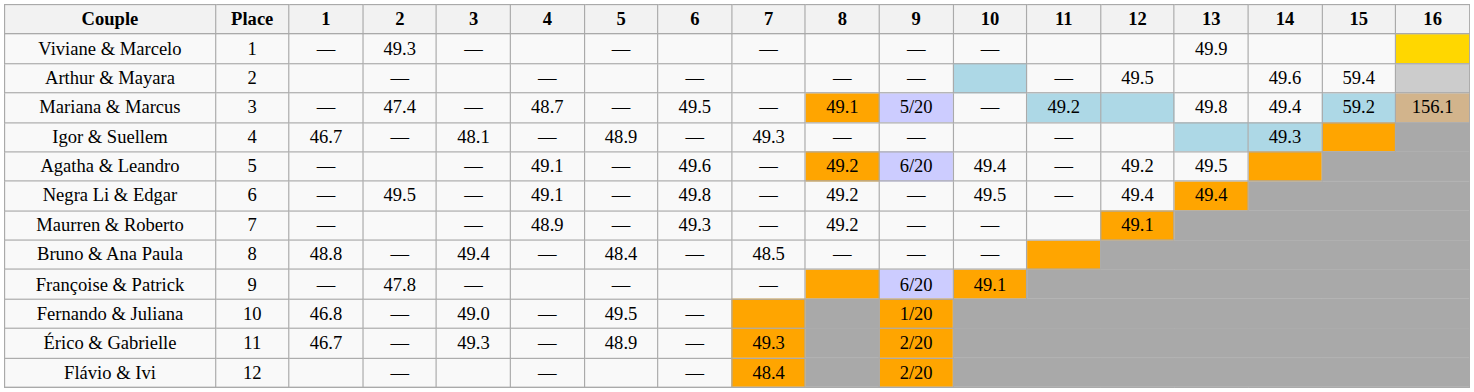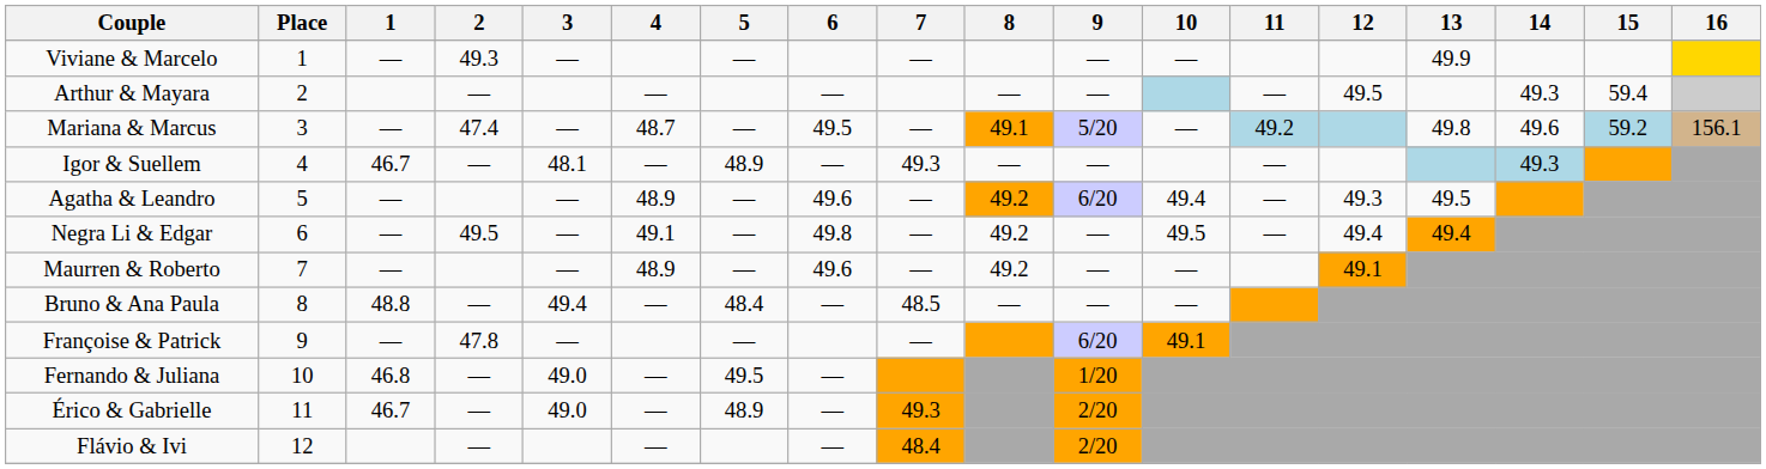 <table class="wikitable sortable"  style="margin:auto; text-align:center; white-space:nowrap; width:100%;">
 <tr>
 <th width=060>Couple</th>
 <th width=040>Place</th>
 <th width=040>1</th>
 <th width=040>2</th>
 <th width=040>3</th>
 <th width=040>4</th>
 <th width=040>5</th>
 <th width=040>6</th>
 <th width=040>7</th>
 <th width=040>8</th>
 <th width=040>9</th>
 <th width=040>10</th>
 <th width=040>11</th>
 <th width=040>12</th>
 <th width=040>13</th>
 <th width=040>14</th>
 <th width=040>15</th>
 <th width=040>16</th>
 </tr>
 <tr>
 </tr>
 <tr>
 <td>Viviane & Marcelo</td>
 <td>1</td>
 <td>—</td>
 <td>49.3</td>
 <td>—</td>
 <td></td>
 <td>—</td>
 <td></td>
 <td>—</td>
 <td></td>
 <td>—</td>
 <td>—</td>
 <td></td>
 <td></td>
 <td>49.9</td>
 <td></td>
 <td></td>
 <td bgcolor="FFD700"></td>
 </tr>
 <tr>
 <td>Arthur & Mayara</td>
 <td>2</td>
 <td></td>
 <td>—</td>
 <td></td>
 <td>—</td>
 <td></td>
 <td>—</td>
 <td></td>
 <td>—</td>
 <td>—</td>
 <td bgcolor="ADD8E6"><em></em></td>
 <td>—</td>
 <td>49.5</td>
 <td></td>
-<td>49.6</td>
+<td>49.3</td>
 <td>59.4</td>
 <td bgcolor="CCCCCC"><em></em></td>
 </tr>
 <tr>
 <td>Mariana & Marcus</td>
 <td>3</td>
 <td>—</td>
 <td>47.4</td>
 <td>—</td>
 <td>48.7</td>
 <td>—</td>
 <td>49.5</td>
 <td>—</td>
 <td bgcolor="FFA500">49.1</td>
 <td bgcolor="CCCCFF">5/20</td>
 <td>—</td>
 <td bgcolor="ADD8E6">49.2</td>
 <td bgcolor="ADD8E6"><em></em></td>
 <td>49.8</td>
-<td>49.4</td>
+<td>49.6</td>
 <td bgcolor="ADD8E6">59.2</td>
 <td bgcolor="D2B48C">156.1</td>
 </tr>
 <tr>
 <td>Igor & Suellem</td>
 <td>4</td>
 <td>46.7</td>
 <td>—</td>
 <td>48.1</td>
 <td>—</td>
 <td>48.9</td>
 <td>—</td>
 <td>49.3</td>
 <td>—</td>
 <td>—</td>
 <td></td>
 <td>—</td>
 <td><em></em></td>
 <td bgcolor="ADD8E6"><em></em></td>
 <td bgcolor="ADD8E6">49.3</td>
 <td bgcolor="FFA500"><em></em></td>
 <td bgcolor="A9A9A9"></td>
 </tr>
 <tr>
 <td>Agatha & Leandro</td>
 <td>5</td>
 <td>—</td>
 <td><em></em></td>
 <td>—</td>
-<td>49.1</td>
+<td>48.9</td>
 <td>—</td>
 <td>49.6</td>
 <td>—</td>
 <td bgcolor="FFA500">49.2</td>
 <td bgcolor="CCCCFF">6/20</td>
 <td>49.4</td>
 <td>—</td>
-<td>49.2</td>
+<td>49.3</td>
 <td>49.5</td>
 <td bgcolor="FFA500"><em></em></td>
 <td bgcolor="A9A9A9" colspan=2></td>
 </tr>
 <tr>
 <td>Negra Li & Edgar</td>
 <td>6</td>
 <td>—</td>
 <td>49.5</td>
 <td>—</td>
 <td>49.1</td>
 <td>—</td>
 <td>49.8</td>
 <td>—</td>
 <td>49.2</td>
 <td>—</td>
 <td>49.5</td>
 <td>—</td>
 <td>49.4</td>
 <td bgcolor="FFA500">49.4</td>
 <td bgcolor="A9A9A9" colspan=3></td>
 </tr>
 <tr>
 <td>Maurren & Roberto</td>
 <td>7</td>
 <td>—</td>
 <td></td>
 <td>—</td>
 <td>48.9</td>
 <td>—</td>
-<td>49.3</td>
+<td>49.6</td>
 <td>—</td>
 <td>49.2</td>
 <td>—</td>
 <td>—</td>
 <td></td>
 <td bgcolor="FFA500">49.1</td>
 <td bgcolor="A9A9A9" colspan=4></td>
 </tr>
 <tr>
 <td>Bruno & Ana Paula</td>
 <td>8</td>
 <td>48.8</td>
 <td>—</td>
 <td>49.4</td>
 <td>—</td>
 <td>48.4</td>
 <td>—</td>
 <td>48.5</td>
 <td>—</td>
 <td>—</td>
 <td>—</td>
 <td bgcolor="FFA500"><em></em></td>
 <td bgcolor="A9A9A9" colspan=5></td>
 </tr>
 <tr>
 <td>Françoise & Patrick</td>
 <td>9</td>
 <td>—</td>
 <td>47.8</td>
 <td>—</td>
 <td><em></em></td>
 <td>—</td>
 <td><em></em></td>
 <td>—</td>
 <td bgcolor="FFA500"><em></em></td>
 <td bgcolor="CCCCFF">6/20</td>
 <td bgcolor="FFA500">49.1</td>
 <td bgcolor="A9A9A9" colspan=6></td>
 </tr>
 <tr>
 <td>Fernando & Juliana</td>
 <td>10</td>
 <td>46.8</td>
 <td>—</td>
 <td>49.0</td>
 <td>—</td>
 <td>49.5</td>
 <td>—</td>
 <td bgcolor="FFA500"><em></em></td>
 <td bgcolor="A9A9A9"></td>
 <td bgcolor="FFA500">1/20</td>
 <td bgcolor="A9A9A9" colspan=7></td>
 </tr>
 <tr>
 <td>Érico & Gabrielle</td>
 <td>11</td>
 <td>46.7</td>
 <td>—</td>
-<td>49.3</td>
+<td>49.0</td>
 <td>—</td>
 <td>48.9</td>
 <td>—</td>
 <td bgcolor="FFA500">49.3</td>
 <td bgcolor="A9A9A9"></td>
 <td bgcolor="FFA500">2/20</td>
 <td bgcolor="A9A9A9" colspan=7></td>
 </tr>
 <tr>
 <td>Flávio & Ivi</td>
 <td>12</td>
 <td><em></em></td>
 <td>—</td>
 <td><em></em></td>
 <td>—</td>
 <td><em></em></td>
 <td>—</td>
 <td bgcolor="FFA500">48.4</td>
 <td bgcolor="A9A9A9"></td>
 <td bgcolor="FFA500">2/20</td>
 <td bgcolor="A9A9A9" colspan=7></td>
 </tr>
 <tr>
 </tr>
 </table>
